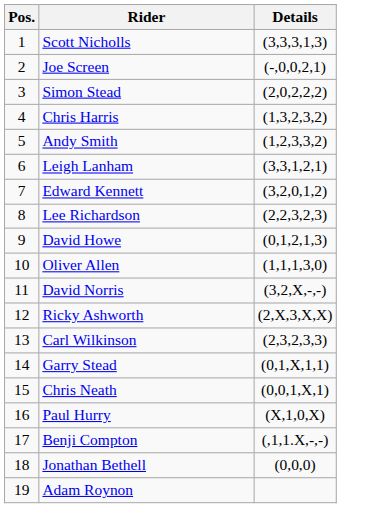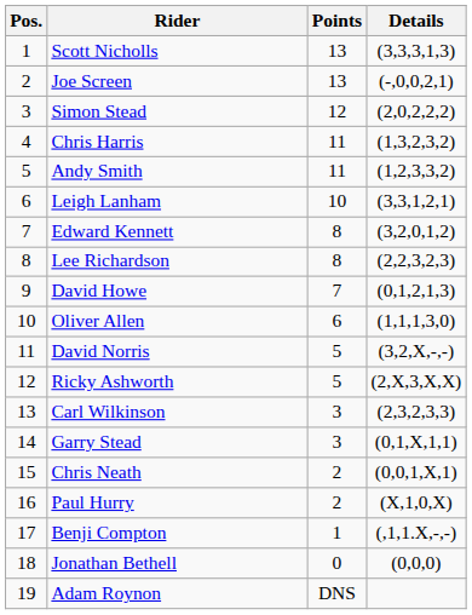 <table class=wikitable style="font-size:93%;">
 <tr>
 <th width=25px>Pos.</th>
 <th width=200px>Rider</th>
+<th width=40px>Points</th>
 <th width=70px>Details</th>
 </tr>
 <tr align=center >
 <td>1</td>
 <td align=left><a href='#'>Scott Nicholls</a></td>
+<td>13</td>
 <td>(3,3,3,1,3)</td>
 </tr>
 <tr align=center >
 <td>2</td>
 <td align=left><a href='#'>Joe Screen</a></td>
+<td>13</td>
 <td>(-,0,0,2,1)</td>
 </tr>
 <tr align=center >
 <td>3</td>
 <td align=left><a href='#'>Simon Stead</a></td>
+<td>12</td>
 <td>(2,0,2,2,2)</td>
 </tr>
 <tr align=center >
 <td>4</td>
 <td align=left><a href='#'>Chris Harris</a></td>
+<td>11</td>
 <td>(1,3,2,3,2)</td>
 </tr>
 <tr align=center>
 <td>5</td>
 <td align=left><a href='#'>Andy Smith</a></td>
+<td>11</td>
 <td>(1,2,3,3,2)</td>
 </tr>
 <tr align=center>
 <td>6</td>
 <td align=left><a href='#'>Leigh Lanham</a></td>
+<td>10</td>
 <td>(3,3,1,2,1)</td>
 </tr>
 <tr align=center>
 <td>7</td>
 <td align=left><a href='#'>Edward Kennett</a></td>
+<td>8</td>
 <td>(3,2,0,1,2)</td>
 </tr>
 <tr align=center>
 <td>8</td>
 <td align=left><a href='#'>Lee Richardson</a></td>
+<td>8</td>
 <td>(2,2,3,2,3)</td>
 </tr>
 <tr align=center>
 <td>9</td>
 <td align=left><a href='#'>David Howe</a></td>
+<td>7</td>
 <td>(0,1,2,1,3)</td>
 </tr>
 <tr align=center>
 <td>10</td>
 <td align=left><a href='#'>Oliver Allen</a></td>
+<td>6</td>
 <td>(1,1,1,3,0)</td>
 </tr>
 <tr align=center>
 <td>11</td>
 <td align=left><a href='#'>David Norris</a></td>
+<td>5</td>
 <td>(3,2,X,-,-)</td>
 </tr>
 <tr align=center>
 <td>12</td>
 <td align=left><a href='#'>Ricky Ashworth</a></td>
+<td>5</td>
 <td>(2,X,3,X,X)</td>
 </tr>
 <tr align=center>
 <td>13</td>
 <td align=left><a href='#'>Carl Wilkinson</a></td>
+<td>3</td>
 <td>(2,3,2,3,3)</td>
 </tr>
 <tr align=center>
 <td>14</td>
 <td align=left><a href='#'>Garry Stead</a></td>
+<td>3</td>
 <td>(0,1,X,1,1)</td>
 </tr>
 <tr align=center>
 <td>15</td>
 <td align=left><a href='#'>Chris Neath</a></td>
+<td>2</td>
 <td>(0,0,1,X,1)</td>
 </tr>
 <tr align=center>
 <td>16</td>
 <td align=left><a href='#'>Paul Hurry</a></td>
+<td>2</td>
 <td>(X,1,0,X)</td>
 </tr>
 <tr align=center>
 <td>17</td>
 <td align=left><a href='#'>Benji Compton</a></td>
+<td>1</td>
 <td>(,1,1.X,-,-)</td>
 </tr>
 <tr align=center>
 <td>18</td>
 <td align=left><a href='#'>Jonathan Bethell</a></td>
+<td>0</td>
 <td>(0,0,0)</td>
 </tr>
 <tr align=center>
 <td>19</td>
 <td align=left><a href='#'>Adam Roynon</a></td>
+<td>DNS</td>
 <td></td>
 </tr>
 </table>
